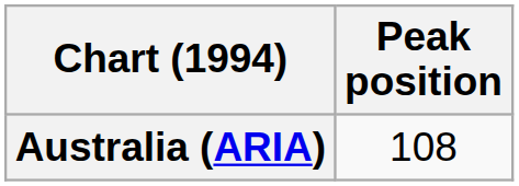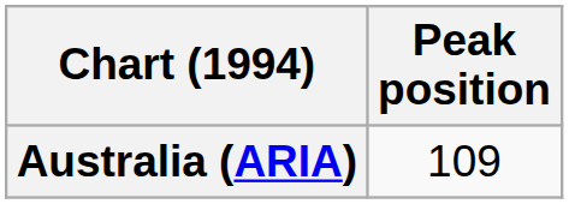 <table class="wikitable plainrowheaders" style="text-align:center">
 <tr>
 <th scope="col">Chart (1994)</th>
 <th scope="col">Peak<br>position</th>
 </tr>
 <tr>
 <th scope="row">Australia (<a href='#'>ARIA</a>)</th>
-<td>108</td>
+<td>109</td>
 </tr>
 </table>
